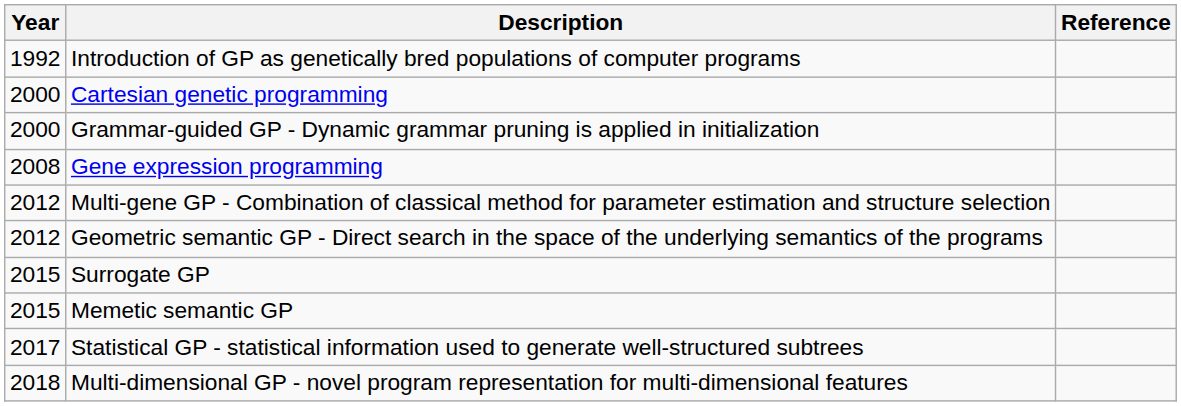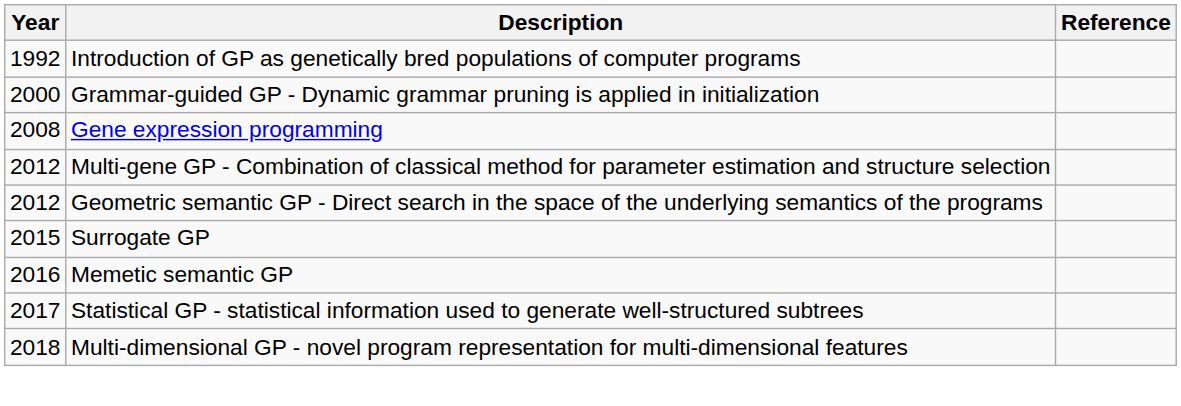 <table class="wikitable sortable">
 <tr>
 <th>Year</th>
 <th>Description</th>
 <th>Reference</th>
 </tr>
 <tr>
 <td>1992</td>
 <td>Introduction of GP as genetically bred populations of computer programs</td>
-<td></td>
-</tr>
-<tr>
-<td>2000</td>
-<td><a href='#'>Cartesian genetic programming</a></td>
 <td></td>
 </tr>
 <tr>
 <td>2000</td>
 <td>Grammar-guided GP - Dynamic grammar pruning is applied in initialization</td>
 <td></td>
 </tr>
 <tr>
 <td>2008</td>
 <td><a href='#'>Gene expression programming</a></td>
 <td></td>
 </tr>
 <tr>
 <td>2012</td>
 <td>Multi-gene GP - Combination of classical method for parameter estimation and structure selection</td>
 <td></td>
 </tr>
 <tr>
 <td>2012</td>
 <td>Geometric semantic GP - Direct search in the space of the underlying semantics of the programs</td>
 <td></td>
 </tr>
 <tr>
 <td>2015</td>
 <td>Surrogate GP</td>
 <td></td>
 </tr>
 <tr>
-<td>2015</td>
+<td>2016</td>
 <td>Memetic semantic GP</td>
 <td></td>
 </tr>
 <tr>
 <td>2017</td>
 <td>Statistical GP -  statistical information used to generate well-structured subtrees</td>
 <td></td>
 </tr>
 <tr>
 <td>2018</td>
 <td>Multi-dimensional GP -  novel program representation for multi-dimensional features</td>
 <td></td>
 </tr>
 </table>
